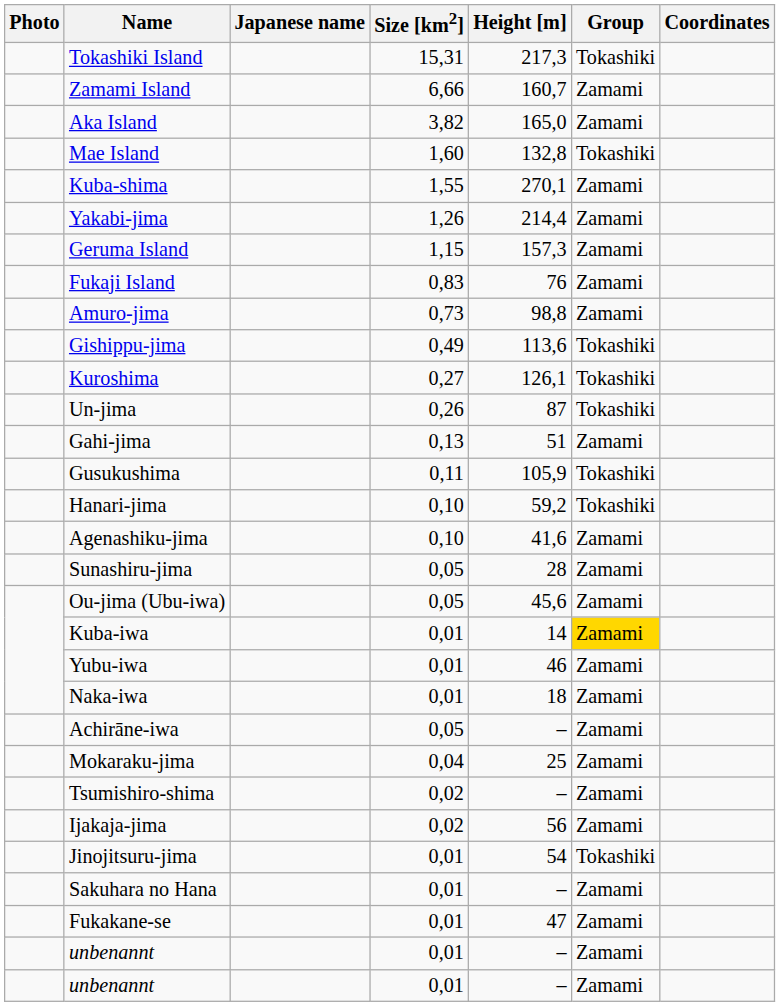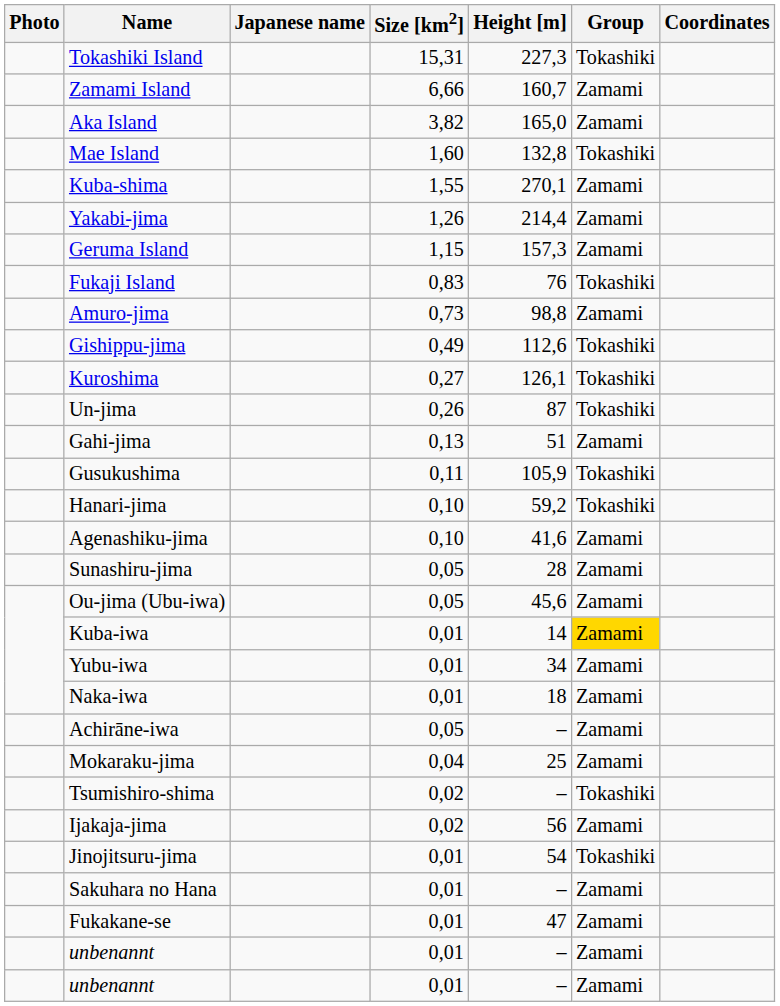 <table class="wikitable sortable">
 <tr>
 <th>Photo</th>
 <th>Name</th>
 <th class="unsortable">Japanese name</th>
 <th>Size [km<sup>2</sup>]</th>
 <th>Height [m]</th>
 <th>Group</th>
 <th>Coordinates</th>
 </tr>
 <tr class="hintergrundfarbe6">
 <td></td>
 <td><a href='#'>Tokashiki Island</a></td>
 <td></td>
 <td style="text-align:right;">15,31</td>
-<td style="text-align:right;">217,3</td>
+<td style="text-align:right;">227,3</td>
 <td>Tokashiki</td>
 <td></td>
 </tr>
 <tr class="hintergrundfarbe6">
 <td></td>
 <td><a href='#'>Zamami Island</a></td>
 <td></td>
 <td style="text-align:right;">6,66</td>
 <td style="text-align:right;">160,7</td>
 <td>Zamami</td>
 <td></td>
 </tr>
 <tr class="hintergrundfarbe6">
 <td></td>
 <td><a href='#'>Aka Island</a></td>
 <td></td>
 <td style="text-align:right;">3,82</td>
 <td style="text-align:right;">165,0</td>
 <td>Zamami</td>
 <td></td>
 </tr>
 <tr>
 <td></td>
 <td><a href='#'>Mae Island</a></td>
 <td></td>
 <td style="text-align:right;">1,60</td>
 <td style="text-align:right;">132,8</td>
 <td>Tokashiki</td>
 <td></td>
 </tr>
 <tr>
 <td></td>
 <td><a href='#'>Kuba-shima</a></td>
 <td></td>
 <td style="text-align:right;">1,55</td>
 <td style="text-align:right;">270,1</td>
 <td>Zamami</td>
 <td></td>
 </tr>
 <tr>
 <td></td>
 <td><a href='#'>Yakabi-jima</a></td>
 <td></td>
 <td style="text-align:right;">1,26</td>
 <td style="text-align:right;">214,4</td>
 <td>Zamami</td>
 <td></td>
 </tr>
 <tr class="hintergrundfarbe6">
 <td></td>
 <td><a href='#'>Geruma Island</a></td>
 <td></td>
 <td style="text-align:right;">1,15</td>
 <td style="text-align:right;">157,3</td>
 <td>Zamami</td>
 <td></td>
 </tr>
 <tr>
 <td></td>
 <td><a href='#'>Fukaji Island</a></td>
 <td></td>
 <td style="text-align:right;">0,83</td>
 <td style="text-align:right;">76</td>
-<td>Zamami</td>
+<td>Tokashiki</td>
 <td></td>
 </tr>
 <tr>
 <td></td>
 <td><a href='#'>Amuro-jima</a></td>
 <td></td>
 <td style="text-align:right;">0,73</td>
 <td style="text-align:right;">98,8</td>
 <td>Zamami</td>
 <td></td>
 </tr>
 <tr>
 <td></td>
 <td><a href='#'>Gishippu-jima</a></td>
 <td></td>
 <td style="text-align:right;">0,49</td>
-<td style="text-align:right;">113,6</td>
+<td style="text-align:right;">112,6</td>
 <td>Tokashiki</td>
 <td></td>
 </tr>
 <tr>
 <td></td>
 <td><a href='#'>Kuroshima</a></td>
 <td></td>
 <td style="text-align:right;">0,27</td>
 <td style="text-align:right;">126,1</td>
 <td>Tokashiki</td>
 <td></td>
 </tr>
 <tr>
 <td></td>
 <td>Un-jima</td>
 <td></td>
 <td style="text-align:right;">0,26</td>
 <td style="text-align:right;">87</td>
 <td>Tokashiki</td>
 <td></td>
 </tr>
 <tr>
 <td></td>
 <td>Gahi-jima</td>
 <td></td>
 <td style="text-align:right;">0,13</td>
 <td style="text-align:right;">51</td>
 <td>Zamami</td>
 <td></td>
 </tr>
 <tr>
 <td></td>
 <td>Gusukushima</td>
 <td></td>
 <td style="text-align:right;">0,11</td>
 <td style="text-align:right;">105,9</td>
 <td>Tokashiki</td>
 <td></td>
 </tr>
 <tr>
 <td></td>
 <td>Hanari-jima</td>
 <td></td>
 <td style="text-align:right;">0,10</td>
 <td style="text-align:right;">59,2</td>
 <td>Tokashiki</td>
 <td></td>
 </tr>
 <tr>
 <td></td>
 <td>Agenashiku-jima</td>
 <td></td>
 <td style="text-align:right;">0,10</td>
 <td style="text-align:right;">41,6</td>
 <td>Zamami</td>
 <td></td>
 </tr>
 <tr>
 <td></td>
 <td>Sunashiru-jima</td>
 <td></td>
 <td style="text-align:right;">0,05</td>
 <td style="text-align:right;">28</td>
 <td>Zamami</td>
 <td></td>
 </tr>
 <tr>
 <td rowspan="4"></td>
 <td>Ou-jima (Ubu-iwa)</td>
 <td></td>
 <td style="text-align:right;">0,05</td>
 <td style="text-align:right;">45,6</td>
 <td>Zamami</td>
 <td></td>
 </tr>
 <tr>
 <td>Kuba-iwa</td>
 <td></td>
 <td style="text-align:right;">0,01</td>
 <td style="text-align:right;">14</td>
 <td style="background: gold;">Zamami</td>
 <td></td>
 </tr>
 <tr>
 <td>Yubu-iwa</td>
 <td></td>
 <td style="text-align:right;">0,01</td>
-<td style="text-align:right;">46</td>
+<td style="text-align:right;">34</td>
 <td>Zamami</td>
 <td></td>
 </tr>
 <tr>
 <td>Naka-iwa</td>
 <td></td>
 <td style="text-align:right;">0,01</td>
 <td style="text-align:right;">18</td>
 <td>Zamami</td>
 <td></td>
 </tr>
 <tr>
 <td></td>
 <td data-sort-value="Achiraneiwa">Achirāne-iwa</td>
 <td></td>
 <td style="text-align:right;">0,05</td>
 <td style="text-align:right;">–</td>
 <td>Zamami</td>
 <td></td>
 </tr>
 <tr>
 <td></td>
 <td>Mokaraku-jima</td>
 <td></td>
 <td style="text-align:right;">0,04</td>
 <td style="text-align:right;">25</td>
 <td>Zamami</td>
 <td></td>
 </tr>
 <tr>
 <td></td>
 <td>Tsumishiro-shima</td>
 <td></td>
 <td style="text-align:right;">0,02</td>
 <td style="text-align:right;">–</td>
-<td>Zamami</td>
+<td>Tokashiki</td>
 <td></td>
 </tr>
 <tr>
 <td></td>
 <td>Ijakaja-jima</td>
 <td></td>
 <td style="text-align:right;">0,02</td>
 <td style="text-align:right;">56</td>
 <td>Zamami</td>
 <td></td>
 </tr>
 <tr>
 <td></td>
 <td>Jinojitsuru-jima</td>
 <td></td>
 <td style="text-align:right;">0,01</td>
 <td style="text-align:right;">54</td>
 <td>Tokashiki</td>
 <td></td>
 </tr>
 <tr>
 <td></td>
 <td>Sakuhara no Hana</td>
 <td></td>
 <td style="text-align:right;">0,01</td>
 <td style="text-align:right;">–</td>
 <td>Zamami</td>
 <td></td>
 </tr>
 <tr>
 <td></td>
 <td>Fukakane-se</td>
 <td></td>
 <td style="text-align:right;">0,01</td>
 <td style="text-align:right;">47</td>
 <td>Zamami</td>
 <td></td>
 </tr>
 <tr>
 <td></td>
 <td><em>unbenannt</em></td>
 <td></td>
 <td style="text-align:right;">0,01</td>
 <td style="text-align:right;">–</td>
 <td>Zamami</td>
 <td></td>
 </tr>
 <tr>
 <td></td>
 <td><em>unbenannt</em></td>
 <td></td>
 <td style="text-align:right;">0,01</td>
 <td style="text-align:right;">–</td>
 <td>Zamami</td>
 <td></td>
 </tr>
 </table>
